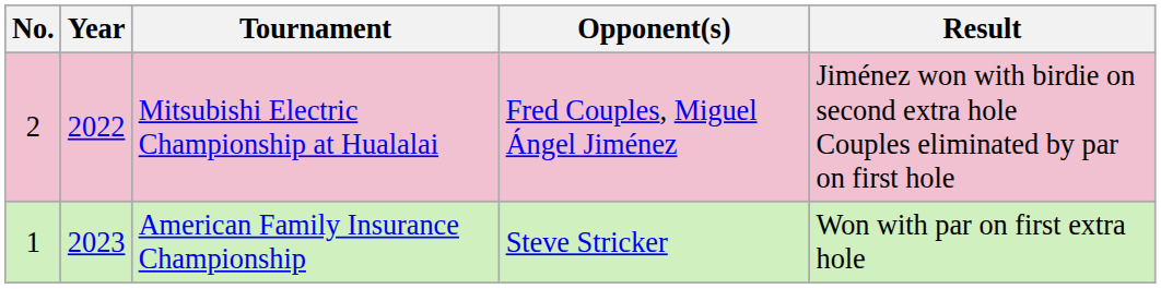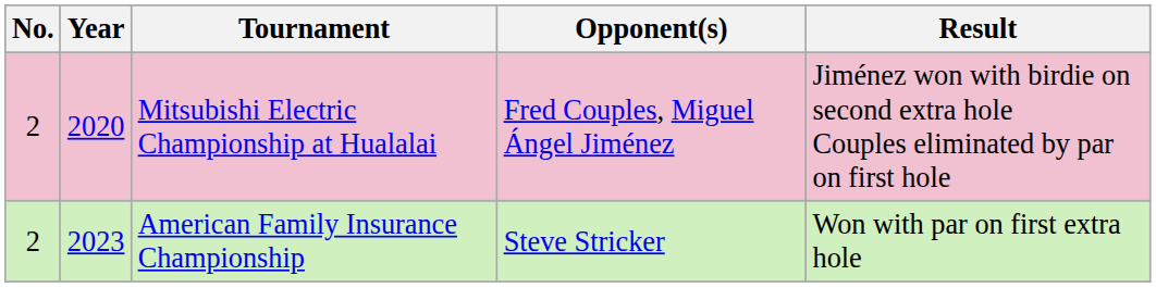 <table class="wikitable" style="font-size:95%;">
 <tr>
 <th>No.</th>
 <th>Year</th>
 <th>Tournament</th>
 <th>Opponent(s)</th>
 <th>Result</th>
 </tr>
 <tr style="background:#F2C1D1;">
 <td align=center>2</td>
-<td><a href='#'>2022</a></td>
+<td><a href='#'>2020</a></td>
 <td><a href='#'>Mitsubishi Electric Championship at Hualalai</a></td>
 <td> <a href='#'>Fred Couples</a>,  <a href='#'>Miguel Ángel Jiménez</a></td>
 <td>Jiménez won with birdie on second extra hole<br>Couples eliminated by par on first hole</td>
 </tr>
 <tr style="background:#D0F0C0;">
-<td align=center>1</td>
+<td align=center>2</td>
 <td><a href='#'>2023</a></td>
 <td><a href='#'>American Family Insurance Championship</a></td>
 <td> <a href='#'>Steve Stricker</a></td>
 <td>Won with par on first extra hole</td>
 </tr>
 </table>
